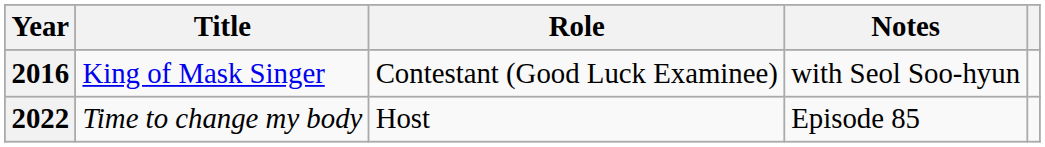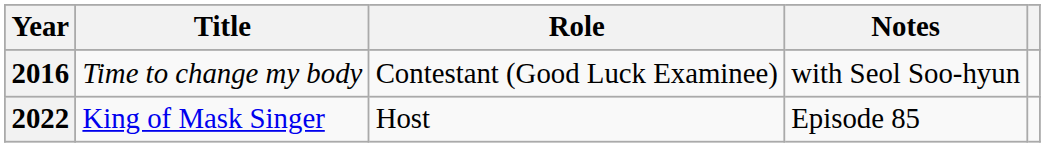 <table class="wikitable sortable plainrowheaders">
 <tr>
 <th scope="col">Year</th>
 <th scope="col">Title</th>
 <th scope="col">Role</th>
 <th scope="col">Notes</th>
 <th scope="col" class="unsortable"></th>
 </tr>
 <tr>
 <th scope="row">2016</th>
-<td><a href='#'>King of Mask Singer</a></td>
+<td><em>Time to change my body</em></td>
 <td>Contestant (Good Luck Examinee)</td>
 <td>with Seol Soo-hyun</td>
 </tr>
 <tr>
 <th scope="row">2022</th>
-<td><em>Time to change my body</em></td>
+<td><a href='#'>King of Mask Singer</a></td>
 <td>Host</td>
 <td>Episode 85</td>
 <td></td>
 </tr>
 </table>
